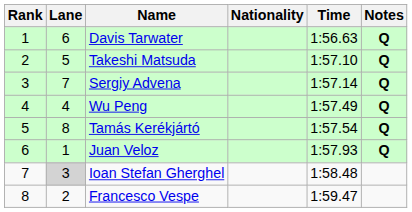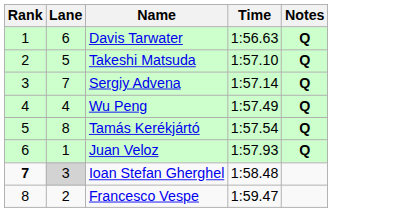 <table class="wikitable sortable" style="text-align:center">
 <tr>
 <th>Rank</th>
 <th>Lane</th>
 <th>Name</th>
-<th>Nationality</th>
 <th>Time</th>
 <th>Notes</th>
 </tr>
 <tr bgcolor=ccffcc>
 <td>1</td>
 <td>6</td>
 <td align=left><a href='#'>Davis Tarwater</a></td>
-<td align=left></td>
 <td>1:56.63</td>
 <td><strong>Q</strong></td>
 </tr>
 <tr bgcolor=ccffcc>
 <td>2</td>
 <td>5</td>
 <td align=left><a href='#'>Takeshi Matsuda</a></td>
-<td align=left></td>
 <td>1:57.10</td>
 <td><strong>Q</strong></td>
 </tr>
 <tr bgcolor=ccffcc>
 <td>3</td>
 <td>7</td>
 <td align=left><a href='#'>Sergiy Advena</a></td>
-<td align=left></td>
 <td>1:57.14</td>
 <td><strong>Q</strong></td>
 </tr>
 <tr bgcolor=ccffcc>
 <td>4</td>
 <td>4</td>
 <td align=left><a href='#'>Wu Peng</a></td>
-<td align=left></td>
 <td>1:57.49</td>
 <td><strong>Q</strong></td>
 </tr>
 <tr bgcolor=ccffcc>
 <td>5</td>
 <td>8</td>
 <td align=left><a href='#'>Tamás Kerékjártó</a></td>
-<td align=left></td>
 <td>1:57.54</td>
 <td><strong>Q</strong></td>
 </tr>
 <tr bgcolor=ccffcc>
 <td>6</td>
 <td>1</td>
 <td align=left><a href='#'>Juan Veloz</a></td>
-<td align=left></td>
 <td>1:57.93</td>
 <td><strong>Q</strong></td>
 </tr>
 <tr>
-<td>7</td>
+<td><strong>7</strong></td>
 <td style="background: lightgrey;">3</td>
 <td align=left><a href='#'>Ioan Stefan Gherghel</a></td>
-<td align=left></td>
 <td>1:58.48</td>
 <td></td>
 </tr>
 <tr>
 <td>8</td>
 <td>2</td>
 <td align=left><a href='#'>Francesco Vespe</a></td>
-<td align=left></td>
 <td>1:59.47</td>
 <td></td>
 </tr>
 </table>
